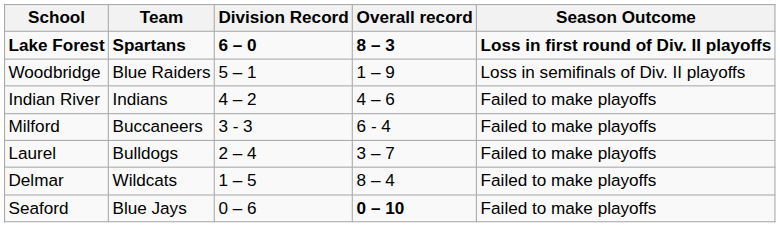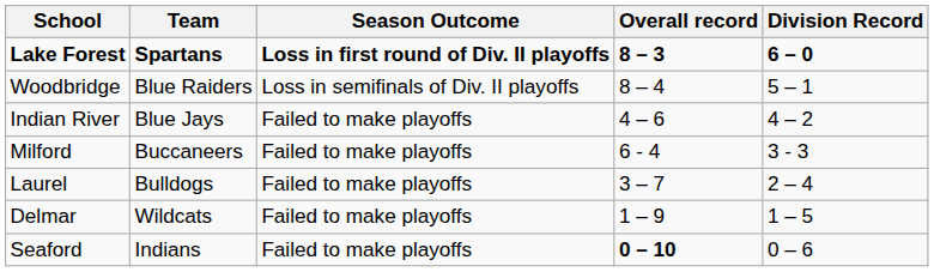 <table class="wikitable mw-collapsible mw-collapsed">
 <tr>
 <th>School</th>
 <th>Team</th>
+<th>Season Outcome</th>
+<th>Overall record</th>
 <th>Division Record</th>
-<th>Overall record</th>
-<th>Season Outcome</th>
 </tr>
 <tr>
 <td><strong>Lake Forest</strong></td>
 <td><strong>Spartans</strong></td>
+<td><strong>Loss in first round of Div. II playoffs </strong></td>
+<td><strong>8 – 3</strong></td>
 <td><strong>6 – 0</strong></td>
-<td><strong>8 – 3</strong></td>
-<td><strong>Loss in first round of Div. II playoffs </strong></td>
 </tr>
 <tr>
 <td>Woodbridge</td>
 <td>Blue Raiders</td>
+<td>Loss in semifinals of Div. II playoffs</td>
+<td>8 – 4</td>
 <td>5 – 1</td>
-<td>1 – 9</td>
-<td>Loss in semifinals of Div. II playoffs</td>
 </tr>
 <tr>
 <td>Indian River</td>
-<td>Indians</td>
+<td>Blue Jays</td>
+<td>Failed to make playoffs</td>
+<td>4 – 6</td>
 <td>4 – 2</td>
-<td>4 – 6</td>
-<td>Failed to make playoffs</td>
 </tr>
 <tr>
 <td>Milford</td>
 <td>Buccaneers</td>
+<td>Failed to make playoffs</td>
+<td>6 - 4</td>
 <td>3 - 3</td>
-<td>6 - 4</td>
-<td>Failed to make playoffs</td>
 </tr>
 <tr>
 <td>Laurel</td>
 <td>Bulldogs</td>
+<td>Failed to make playoffs</td>
+<td>3 – 7</td>
 <td>2 – 4</td>
-<td>3 – 7</td>
-<td>Failed to make playoffs</td>
 </tr>
 <tr>
 <td>Delmar</td>
 <td>Wildcats</td>
+<td>Failed to make playoffs</td>
+<td>1 – 9</td>
 <td>1 – 5</td>
-<td>8 – 4</td>
-<td>Failed to make playoffs</td>
 </tr>
 <tr>
 <td>Seaford</td>
-<td>Blue Jays</td>
+<td>Indians</td>
+<td>Failed to make playoffs</td>
+<td><strong>0 – 10</strong></td>
 <td>0 – 6</td>
-<td><strong>0 – 10</strong></td>
-<td>Failed to make playoffs</td>
 </tr>
 </table>
